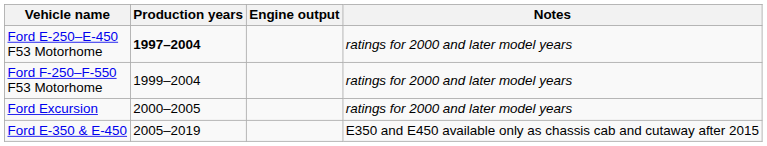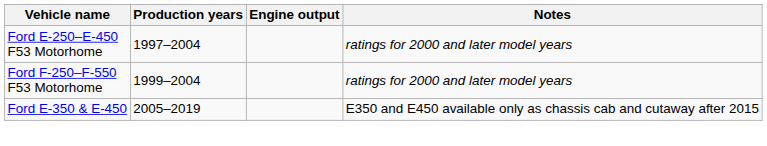 <table class="wikitable">
 <tr>
 <th>Vehicle name</th>
 <th>Production years</th>
 <th>Engine output</th>
 <th>Notes</th>
 </tr>
 <tr>
 <td><a href='#'>Ford E-250–E-450</a><br>F53 Motorhome</td>
-<td><strong>1997–2004</strong></td>
+<td>1997–2004</td>
 <td> <br> </td>
 <td><em>ratings for 2000 and later model years</em></td>
 </tr>
 <tr>
 <td><a href='#'>Ford F-250–F-550</a><br> F53 Motorhome</td>
 <td>1999–2004</td>
 <td> <br></td>
 <td><em>ratings for 2000 and later model years</em></td>
 </tr>
 <tr>
-<td><a href='#'>Ford Excursion</a></td>
-<td>2000–2005</td>
-<td> <br> </td>
-<td><em>ratings for 2000 and later model years</em></td>
-</tr>
-<tr>
 <td><a href='#'>Ford E-350 & E-450</a></td>
 <td>2005–2019</td>
 <td> <br> </td>
 <td>E350 and E450 available only as chassis cab and cutaway after 2015</td>
 </tr>
 </table>
